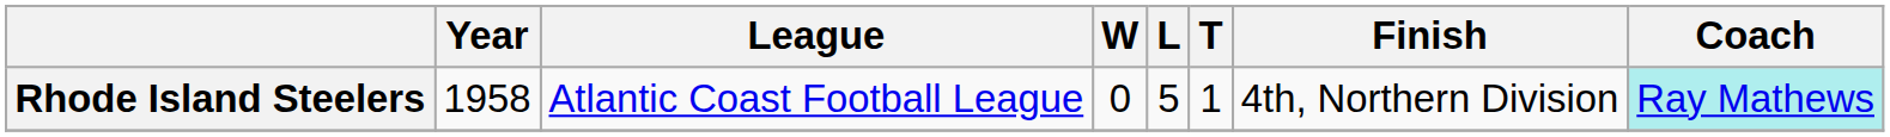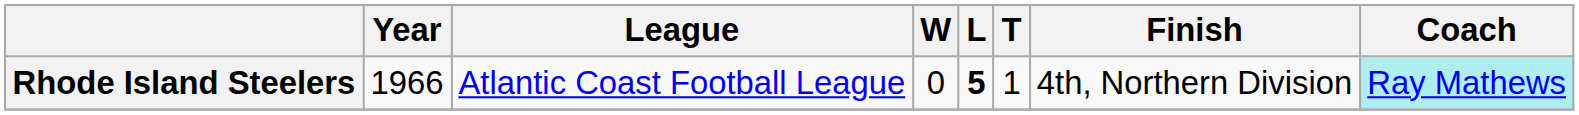 <table class="wikitable" style="text-align:center">
 <tr>
 <th></th>
 <th>Year</th>
 <th>League</th>
 <th>W</th>
 <th>L</th>
 <th>T</th>
 <th>Finish</th>
 <th>Coach</th>
 </tr>
 <tr>
 <th>Rhode Island Steelers</th>
-<td>1958</td>
+<td>1966</td>
 <td><a href='#'>Atlantic Coast Football League</a></td>
 <td>0</td>
-<td>5</td>
+<td><strong>5</strong></td>
 <td>1</td>
 <td>4th, Northern Division</td>
 <td style="background: paleturquoise;"><a href='#'>Ray Mathews</a></td>
 </tr>
 <tr>
 </tr>
 </table>
